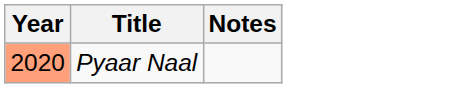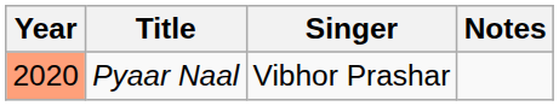 <table class="wikitable sortable">
 <tr>
 <th>Year</th>
 <th>Title</th>
+<th>Singer</th>
 <th>Notes</th>
 </tr>
 <tr>
 <td style="background: lightsalmon;">2020</td>
 <td><em>Pyaar Naal</em></td>
+<td>Vibhor Prashar</td>
 <td></td>
 </tr>
 </table>
